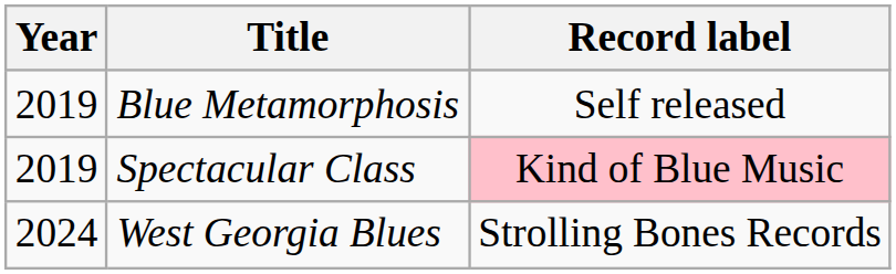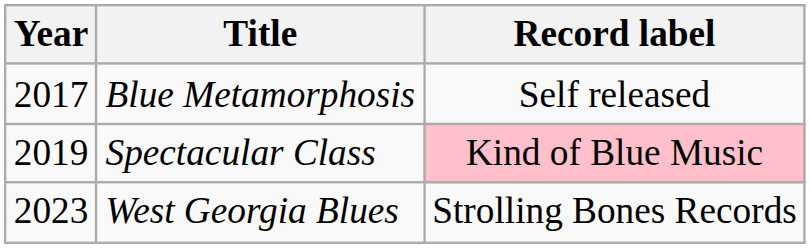 <table class="wikitable sortable">
 <tr>
 <th>Year</th>
 <th>Title</th>
 <th>Record label</th>
 </tr>
 <tr>
-<td>2019</td>
+<td>2017</td>
 <td><em>Blue Metamorphosis</em></td>
 <td style="text-align:center;">Self released</td>
 </tr>
 <tr>
 <td>2019</td>
 <td><em>Spectacular Class</em></td>
 <td style="background: pink; text-align:center;">Kind of Blue Music</td>
 </tr>
 <tr>
-<td>2024</td>
+<td>2023</td>
 <td><em>West Georgia Blues</em></td>
 <td style="text-align:center;">Strolling Bones Records</td>
 </tr>
 </table>
